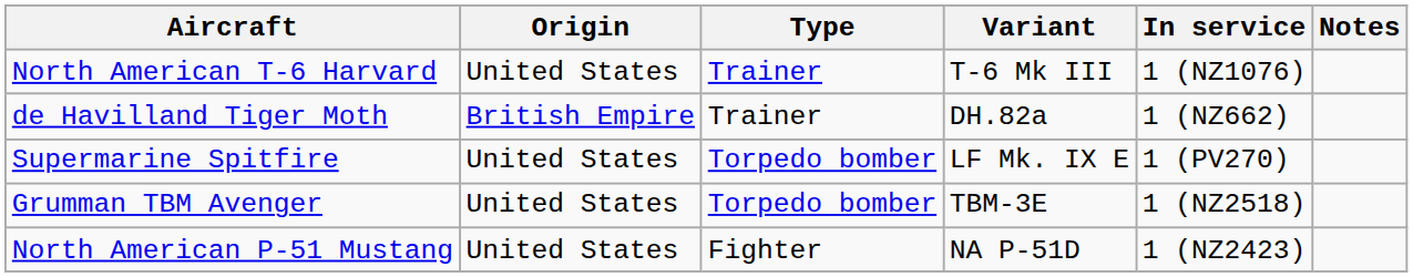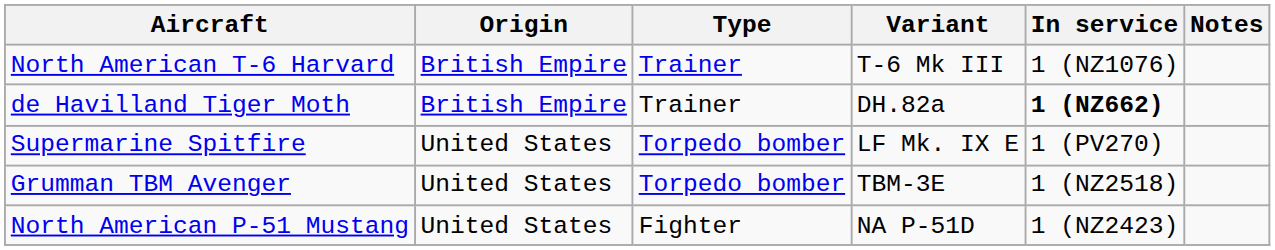 <table class="wikitable">
 <tr>
 <th>Aircraft</th>
 <th>Origin</th>
 <th>Type</th>
 <th>Variant</th>
 <th>In service</th>
 <th>Notes</th>
 </tr>
 <tr>
 <td><a href='#'>North American T-6 Harvard</a></td>
-<td>United States</td>
+<td><a href='#'>British Empire</a></td>
 <td><a href='#'>Trainer</a></td>
 <td>T-6 Mk III</td>
 <td>1 (NZ1076)</td>
 <td></td>
 </tr>
 <tr>
 <td><a href='#'>de Havilland Tiger Moth</a></td>
 <td><a href='#'>British Empire</a></td>
 <td>Trainer</td>
 <td>DH.82a</td>
-<td>1 (NZ662)</td>
+<td><strong>1 (NZ662)</strong></td>
 <td></td>
 </tr>
 <tr>
 <td><a href='#'>Supermarine Spitfire</a></td>
 <td>United States</td>
 <td><a href='#'>Torpedo bomber</a></td>
 <td>LF Mk. IX E</td>
 <td>1 (PV270)</td>
 <td></td>
 </tr>
 <tr>
 <td><a href='#'>Grumman TBM Avenger</a></td>
 <td>United States</td>
 <td><a href='#'>Torpedo bomber</a></td>
 <td>TBM-3E</td>
 <td>1 (NZ2518)</td>
 <td></td>
 </tr>
 <tr>
 <td><a href='#'>North American P-51 Mustang</a></td>
 <td>United States</td>
 <td>Fighter</td>
 <td>NA P-51D</td>
 <td>1 (NZ2423)</td>
 <td></td>
 </tr>
 </table>
